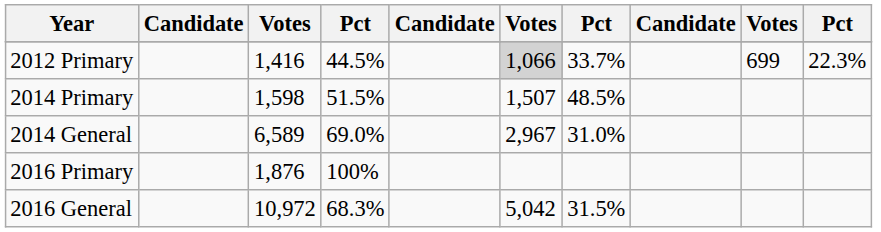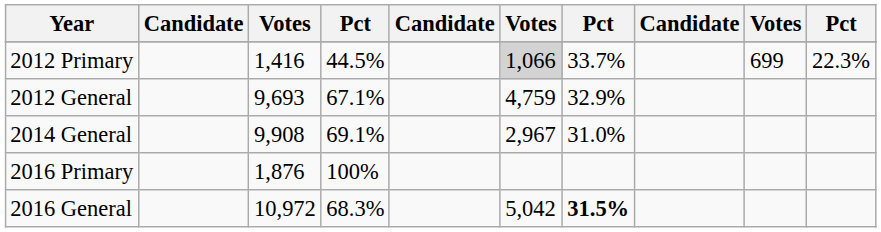 <table class="wikitable" style="margin:0.5em ; font-size:95%">
 <tr>
 <th>Year</th>
 <th>Candidate</th>
 <th>Votes</th>
 <th>Pct</th>
 <th>Candidate</th>
 <th>Votes</th>
 <th>Pct</th>
 <th>Candidate</th>
 <th>Votes</th>
 <th>Pct</th>
 </tr>
 <tr>
 </tr>
 <tr>
 <td>2012 Primary</td>
 <td></td>
 <td>1,416</td>
 <td>44.5%</td>
 <td></td>
 <td style="background: lightgrey;">1,066</td>
 <td>33.7%</td>
 <td></td>
 <td>699</td>
 <td>22.3%</td>
 </tr>
 <tr>
-<td>2014 Primary</td>
+<td>2012 General</td>
 <td></td>
-<td>1,598</td>
-<td>51.5%</td>
+<td>9,693</td>
+<td>67.1%</td>
 <td></td>
-<td>1,507</td>
-<td>48.5%</td>
+<td>4,759</td>
+<td>32.9%</td>
 <td></td>
 <td></td>
 <td></td>
 </tr>
 <tr>
 <td>2014 General</td>
 <td></td>
-<td>6,589</td>
-<td>69.0%</td>
+<td>9,908</td>
+<td>69.1%</td>
 <td></td>
 <td>2,967</td>
 <td>31.0%</td>
 <td></td>
 <td></td>
 <td></td>
 </tr>
 <tr>
 <td>2016 Primary</td>
 <td></td>
 <td>1,876</td>
 <td>100%</td>
 <td></td>
 <td></td>
 <td></td>
 <td></td>
 <td></td>
 <td></td>
 </tr>
 <tr>
 <td>2016 General</td>
 <td></td>
 <td>10,972</td>
 <td>68.3%</td>
 <td></td>
 <td>5,042</td>
-<td>31.5%</td>
+<td><strong>31.5%</strong></td>
 <td></td>
 <td></td>
 <td></td>
 </tr>
 </table>
